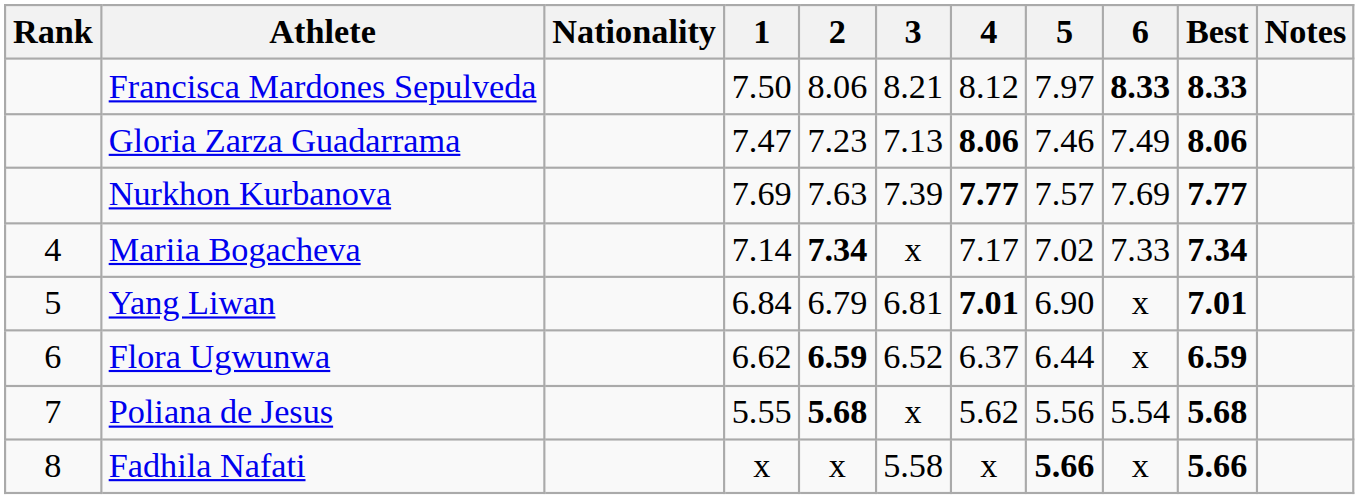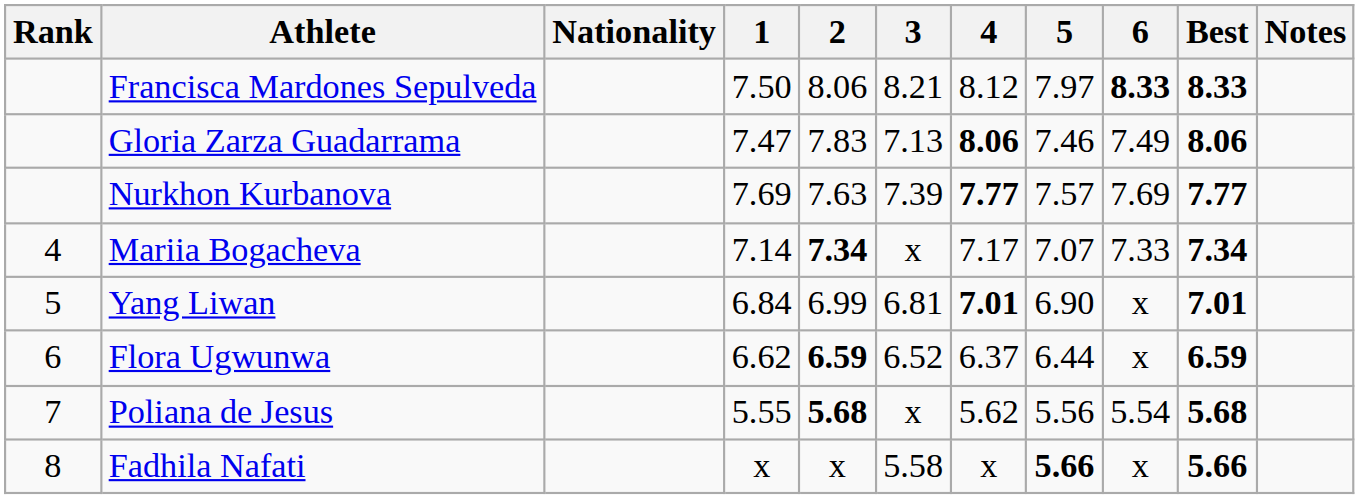 <table class="wikitable sortable" style="text-align:center">
 <tr>
 <th>Rank</th>
 <th>Athlete</th>
 <th>Nationality</th>
 <th>1</th>
 <th>2</th>
 <th>3</th>
 <th>4</th>
 <th>5</th>
 <th>6</th>
 <th>Best</th>
 <th>Notes</th>
 </tr>
 <tr>
 <td></td>
 <td style="text-align:left;"><a href='#'>Francisca Mardones Sepulveda</a></td>
 <td style="text-align:left;"></td>
 <td>7.50</td>
 <td>8.06</td>
 <td>8.21</td>
 <td>8.12</td>
 <td>7.97</td>
 <td><strong>8.33</strong></td>
 <td><strong>8.33</strong></td>
 <td><strong></strong></td>
 </tr>
 <tr>
 <td></td>
 <td style="text-align:left;"><a href='#'>Gloria Zarza Guadarrama</a></td>
 <td style="text-align:left;"></td>
 <td>7.47</td>
-<td>7.23</td>
+<td>7.83</td>
 <td>7.13</td>
 <td><strong>8.06</strong></td>
 <td>7.46</td>
 <td>7.49</td>
 <td><strong>8.06</strong></td>
 <td></td>
 </tr>
 <tr>
 <td></td>
 <td style="text-align:left;"><a href='#'>Nurkhon Kurbanova</a></td>
 <td style="text-align:left;"></td>
 <td>7.69</td>
 <td>7.63</td>
 <td>7.39</td>
 <td><strong>7.77</strong></td>
 <td>7.57</td>
 <td>7.69</td>
 <td><strong>7.77</strong></td>
 <td></td>
 </tr>
 <tr>
 <td>4</td>
 <td style="text-align:left;"><a href='#'>Mariia Bogacheva</a></td>
 <td style="text-align:left;"></td>
 <td>7.14</td>
 <td><strong>7.34</strong></td>
 <td>x</td>
 <td>7.17</td>
-<td>7.02</td>
+<td>7.07</td>
 <td>7.33</td>
 <td><strong>7.34</strong></td>
 <td></td>
 </tr>
 <tr>
 <td>5</td>
 <td style="text-align:left;"><a href='#'>Yang Liwan</a></td>
 <td style="text-align:left;"></td>
 <td>6.84</td>
-<td>6.79</td>
+<td>6.99</td>
 <td>6.81</td>
 <td><strong>7.01</strong></td>
 <td>6.90</td>
 <td>x</td>
 <td><strong>7.01</strong></td>
 <td></td>
 </tr>
 <tr>
 <td>6</td>
 <td style="text-align:left;"><a href='#'>Flora Ugwunwa</a></td>
 <td style="text-align:left;"></td>
 <td>6.62</td>
 <td><strong>6.59</strong></td>
 <td>6.52</td>
 <td>6.37</td>
 <td>6.44</td>
 <td>x</td>
 <td><strong>6.59</strong></td>
 <td></td>
 </tr>
 <tr>
 <td>7</td>
 <td style="text-align:left;"><a href='#'>Poliana de Jesus</a></td>
 <td style="text-align:left;"></td>
 <td>5.55</td>
 <td><strong>5.68</strong></td>
 <td>x</td>
 <td>5.62</td>
 <td>5.56</td>
 <td>5.54</td>
 <td><strong>5.68</strong></td>
 <td></td>
 </tr>
 <tr>
 <td>8</td>
 <td style="text-align:left;"><a href='#'>Fadhila Nafati</a></td>
 <td style="text-align:left;"></td>
 <td>x</td>
 <td>x</td>
 <td>5.58</td>
 <td>x</td>
 <td><strong>5.66</strong></td>
 <td>x</td>
 <td><strong>5.66</strong></td>
 <td></td>
 </tr>
 </table>
